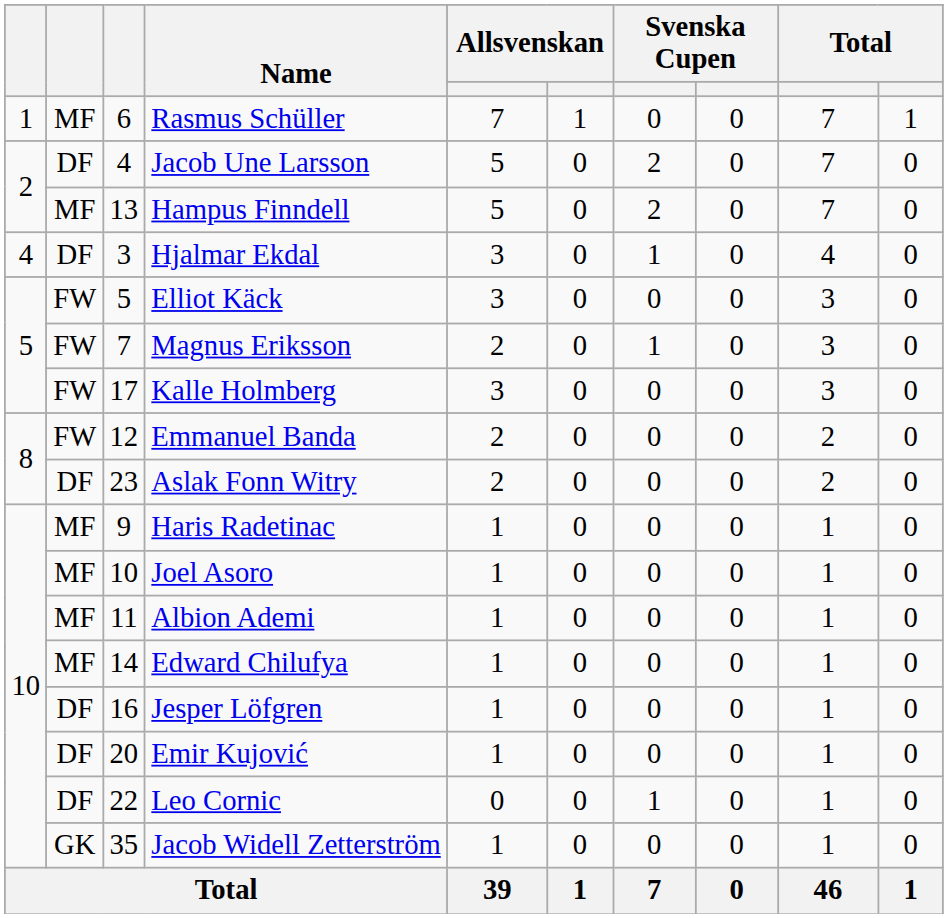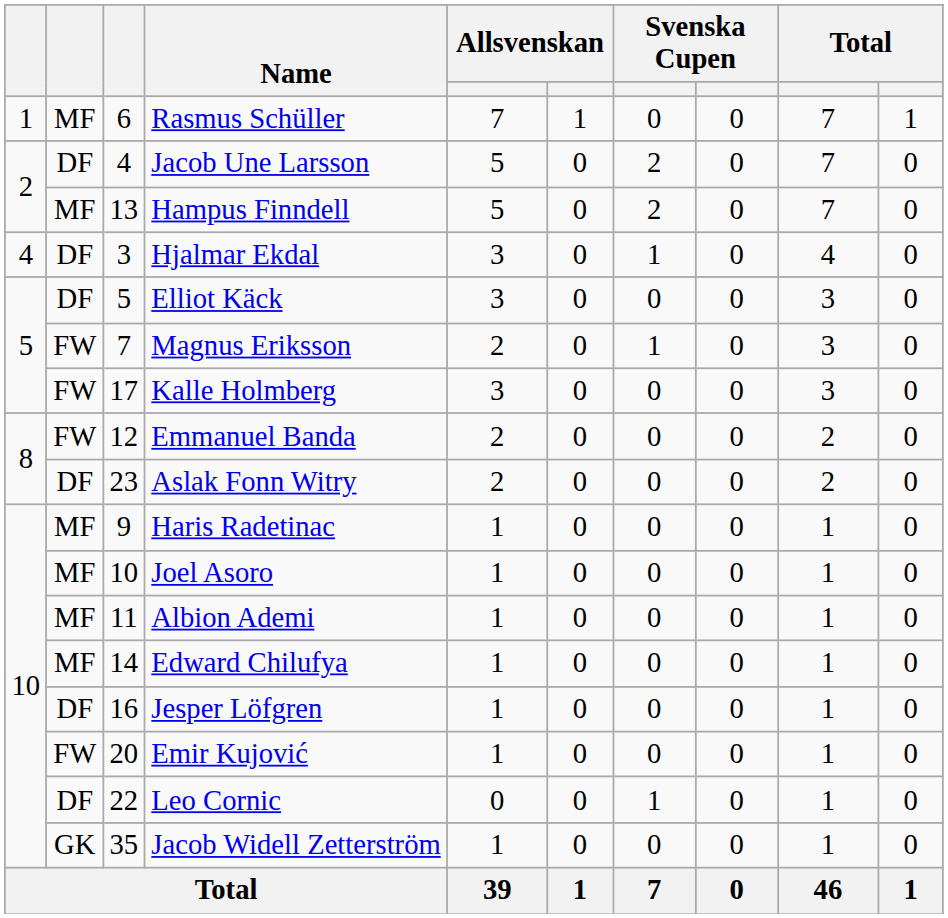 <table class="wikitable sortable" style="text-align:center">
 <tr>
 <th rowspan="2" style="vertical-align:bottom;"></th>
 <th rowspan="2" style="vertical-align:bottom;"></th>
 <th rowspan="2" style="vertical-align:bottom;"></th>
 <th rowspan="2" style="vertical-align:bottom;">Name</th>
 <th colspan="2" style="width:85px;">Allsvenskan</th>
 <th colspan="2" style="width:85px;">Svenska Cupen</th>
 <th colspan="2" style="width:85px;">Total</th>
 </tr>
 <tr>
 <th></th>
 <th></th>
 <th></th>
 <th></th>
 <th></th>
 <th></th>
 </tr>
 <tr>
 <td>1</td>
 <td>MF</td>
 <td>6</td>
 <td align=left> <a href='#'>Rasmus Schüller</a></td>
 <td>7</td>
 <td>1</td>
 <td>0</td>
 <td>0</td>
 <td>7</td>
 <td>1</td>
 </tr>
 <tr>
 <td rowspan="2">2</td>
 <td>DF</td>
 <td>4</td>
 <td align=left> <a href='#'>Jacob Une Larsson</a></td>
 <td>5</td>
 <td>0</td>
 <td>2</td>
 <td>0</td>
 <td>7</td>
 <td>0</td>
 </tr>
 <tr>
 <td>MF</td>
 <td>13</td>
 <td align=left> <a href='#'>Hampus Finndell</a></td>
 <td>5</td>
 <td>0</td>
 <td>2</td>
 <td>0</td>
 <td>7</td>
 <td>0</td>
 </tr>
 <tr>
 <td>4</td>
 <td>DF</td>
 <td>3</td>
 <td align=left> <a href='#'>Hjalmar Ekdal</a></td>
 <td>3</td>
 <td>0</td>
 <td>1</td>
 <td>0</td>
 <td>4</td>
 <td>0</td>
 </tr>
 <tr>
 <td rowspan="3">5</td>
-<td>FW</td>
+<td>DF</td>
 <td>5</td>
 <td align=left> <a href='#'>Elliot Käck</a></td>
 <td>3</td>
 <td>0</td>
 <td>0</td>
 <td>0</td>
 <td>3</td>
 <td>0</td>
 </tr>
 <tr>
 <td>FW</td>
 <td>7</td>
 <td align=left> <a href='#'>Magnus Eriksson</a></td>
 <td>2</td>
 <td>0</td>
 <td>1</td>
 <td>0</td>
 <td>3</td>
 <td>0</td>
 </tr>
 <tr>
 <td>FW</td>
 <td>17</td>
 <td align=left> <a href='#'>Kalle Holmberg</a></td>
 <td>3</td>
 <td>0</td>
 <td>0</td>
 <td>0</td>
 <td>3</td>
 <td>0</td>
 </tr>
 <tr>
 <td rowspan="2">8</td>
 <td>FW</td>
 <td>12</td>
 <td align=left> <a href='#'>Emmanuel Banda</a></td>
 <td>2</td>
 <td>0</td>
 <td>0</td>
 <td>0</td>
 <td>2</td>
 <td>0</td>
 </tr>
 <tr>
 <td>DF</td>
 <td>23</td>
 <td align=left> <a href='#'>Aslak Fonn Witry</a></td>
 <td>2</td>
 <td>0</td>
 <td>0</td>
 <td>0</td>
 <td>2</td>
 <td>0</td>
 </tr>
 <tr>
 <td rowspan="8">10</td>
 <td>MF</td>
 <td>9</td>
 <td align=left> <a href='#'>Haris Radetinac</a></td>
 <td>1</td>
 <td>0</td>
 <td>0</td>
 <td>0</td>
 <td>1</td>
 <td>0</td>
 </tr>
 <tr>
 <td>MF</td>
 <td>10</td>
 <td align=left> <a href='#'>Joel Asoro</a></td>
 <td>1</td>
 <td>0</td>
 <td>0</td>
 <td>0</td>
 <td>1</td>
 <td>0</td>
 </tr>
 <tr>
 <td>MF</td>
 <td>11</td>
 <td align=left> <a href='#'>Albion Ademi</a></td>
 <td>1</td>
 <td>0</td>
 <td>0</td>
 <td>0</td>
 <td>1</td>
 <td>0</td>
 </tr>
 <tr>
 <td>MF</td>
 <td>14</td>
 <td align=left> <a href='#'>Edward Chilufya</a></td>
 <td>1</td>
 <td>0</td>
 <td>0</td>
 <td>0</td>
 <td>1</td>
 <td>0</td>
 </tr>
 <tr>
 <td>DF</td>
 <td>16</td>
 <td align=left> <a href='#'>Jesper Löfgren</a></td>
 <td>1</td>
 <td>0</td>
 <td>0</td>
 <td>0</td>
 <td>1</td>
 <td>0</td>
 </tr>
 <tr>
-<td>DF</td>
+<td>FW</td>
 <td>20</td>
 <td align=left> <a href='#'>Emir Kujović</a></td>
 <td>1</td>
 <td>0</td>
 <td>0</td>
 <td>0</td>
 <td>1</td>
 <td>0</td>
 </tr>
 <tr>
 <td>DF</td>
 <td>22</td>
 <td align=left> <a href='#'>Leo Cornic</a></td>
 <td>0</td>
 <td>0</td>
 <td>1</td>
 <td>0</td>
 <td>1</td>
 <td>0</td>
 </tr>
 <tr>
 <td>GK</td>
 <td>35</td>
 <td align=left> <a href='#'>Jacob Widell Zetterström</a></td>
 <td>1</td>
 <td>0</td>
 <td>0</td>
 <td>0</td>
 <td>1</td>
 <td>0</td>
 </tr>
 <tr>
 <th colspan="4">Total</th>
 <th>39</th>
 <th>1</th>
 <th>7</th>
 <th>0</th>
 <th>46</th>
 <th>1</th>
 </tr>
 </table>
